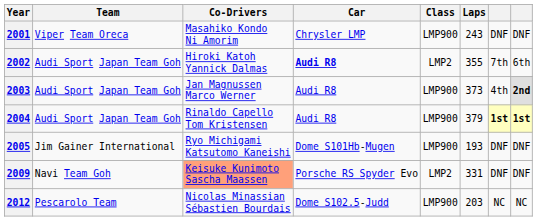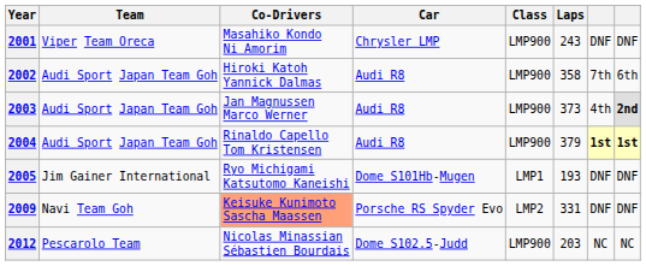 <table class="wikitable" style="text-align:center; font-size:90%">
 <tr>
 <th>Year</th>
 <th>Team</th>
 <th>Co-Drivers</th>
 <th>Car</th>
 <th>Class</th>
 <th>Laps</th>
 <th></th>
 <th></th>
 </tr>
 <tr>
 <th><a href='#'>2001</a></th>
 <td align="left"> <a href='#'>Viper</a> <a href='#'>Team Oreca</a></td>
 <td align="left"> <a href='#'>Masahiko Kondo</a><br> <a href='#'>Ni Amorim</a></td>
 <td align="left"><a href='#'>Chrysler LMP</a></td>
 <td>LMP900</td>
 <td>243</td>
 <td>DNF</td>
 <td>DNF</td>
 </tr>
 <tr>
 <th><a href='#'>2002</a></th>
 <td align="left"> <a href='#'>Audi Sport</a> <a href='#'>Japan Team Goh</a></td>
 <td align="left"> <a href='#'>Hiroki Katoh</a><br> <a href='#'>Yannick Dalmas</a></td>
-<td align="left"><strong><a href='#'>Audi R8</a></strong></td>
-<td>LMP2</td>
-<td>355</td>
+<td align="left"><a href='#'>Audi R8</a></td>
+<td>LMP900</td>
+<td>358</td>
 <td>7th</td>
 <td>6th</td>
 </tr>
 <tr>
 <th><a href='#'>2003</a></th>
 <td align="left"> <a href='#'>Audi Sport</a> <a href='#'>Japan Team Goh</a></td>
 <td align="left"> <a href='#'>Jan Magnussen</a><br> <a href='#'>Marco Werner</a></td>
 <td align="left"><a href='#'>Audi R8</a></td>
 <td>LMP900</td>
 <td>373</td>
 <td>4th</td>
 <td style="background:#DFDFDF;"><strong>2nd</strong></td>
 </tr>
 <tr>
 <th><a href='#'>2004</a></th>
 <td align="left"> <a href='#'>Audi Sport</a> <a href='#'>Japan Team Goh</a></td>
 <td align="left"> <a href='#'>Rinaldo Capello</a><br> <a href='#'>Tom Kristensen</a></td>
 <td align="left"><a href='#'>Audi R8</a></td>
 <td>LMP900</td>
 <td>379</td>
 <td style="background:#FFFFBF;"><strong>1st</strong></td>
 <td style="background:#FFFFBF;"><strong>1st</strong></td>
 </tr>
 <tr>
 <th><a href='#'>2005</a></th>
 <td align="left"> Jim Gainer International</td>
 <td align="left"> <a href='#'>Ryo Michigami</a><br> <a href='#'>Katsutomo Kaneishi</a></td>
 <td align="left"><a href='#'>Dome S101Hb</a>-<a href='#'>Mugen</a></td>
-<td>LMP900</td>
+<td>LMP1</td>
 <td>193</td>
 <td>DNF</td>
 <td>DNF</td>
 </tr>
 <tr>
 <th><a href='#'>2009</a></th>
 <td align="left"> Navi <a href='#'>Team Goh</a></td>
 <td align="left" style="background: lightsalmon;"> <a href='#'>Keisuke Kunimoto</a><br> <a href='#'>Sascha Maassen</a></td>
 <td align="left"><a href='#'>Porsche RS Spyder</a> Evo</td>
 <td>LMP2</td>
 <td>331</td>
 <td>DNF</td>
 <td>DNF</td>
 </tr>
 <tr>
 <th><a href='#'>2012</a></th>
 <td align="left"> <a href='#'>Pescarolo Team</a></td>
 <td align="left"> <a href='#'>Nicolas Minassian</a><br> <a href='#'>Sébastien Bourdais</a></td>
 <td align="left"><a href='#'>Dome S102.5</a>-<a href='#'>Judd</a></td>
 <td>LMP900</td>
 <td>203</td>
 <td>NC</td>
 <td>NC</td>
 </tr>
 </table>
